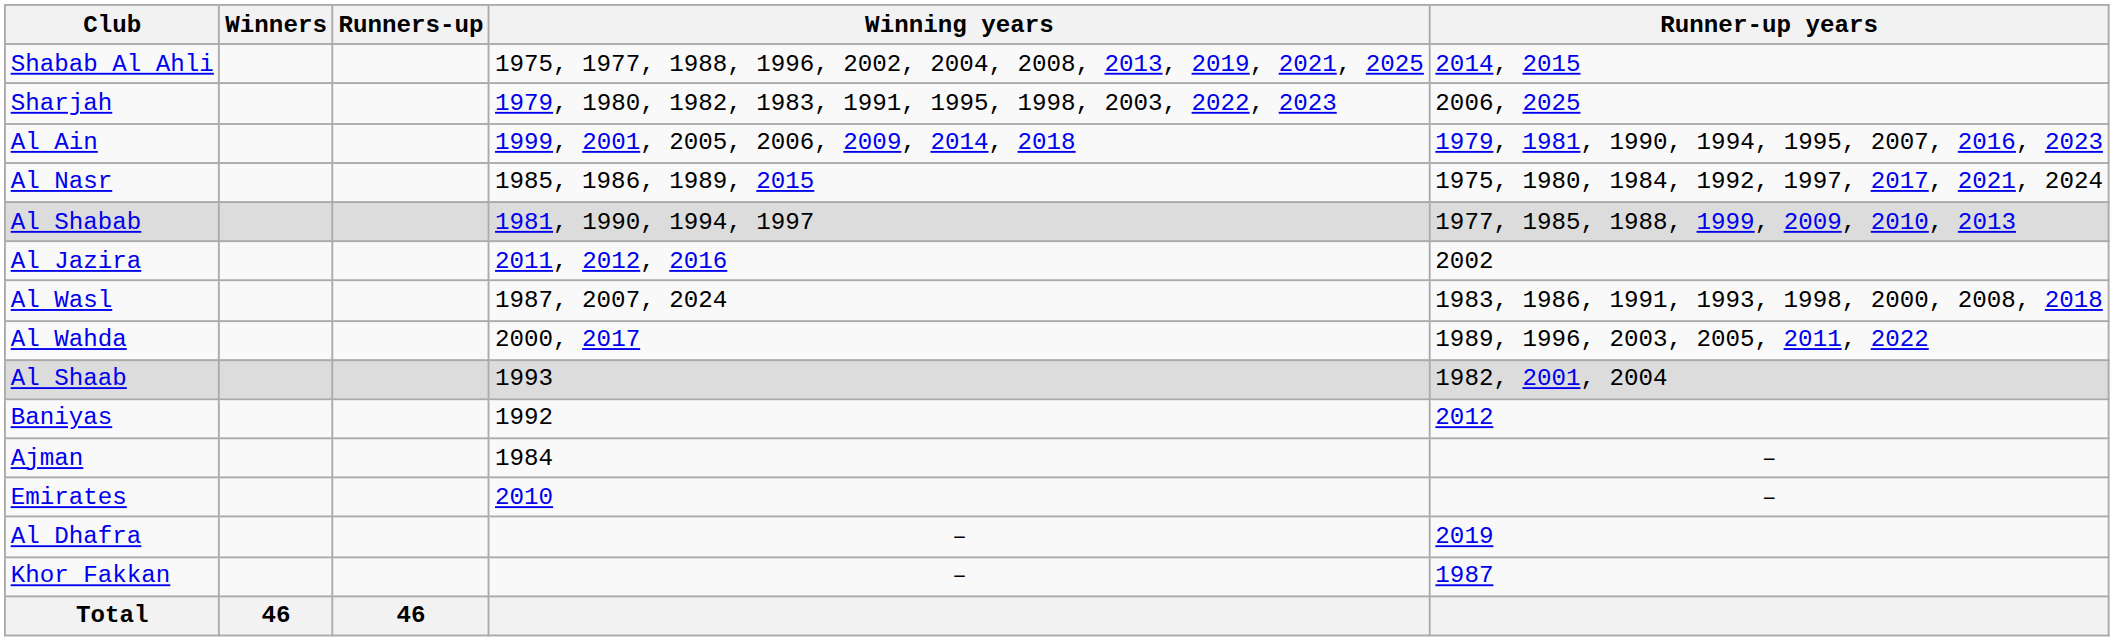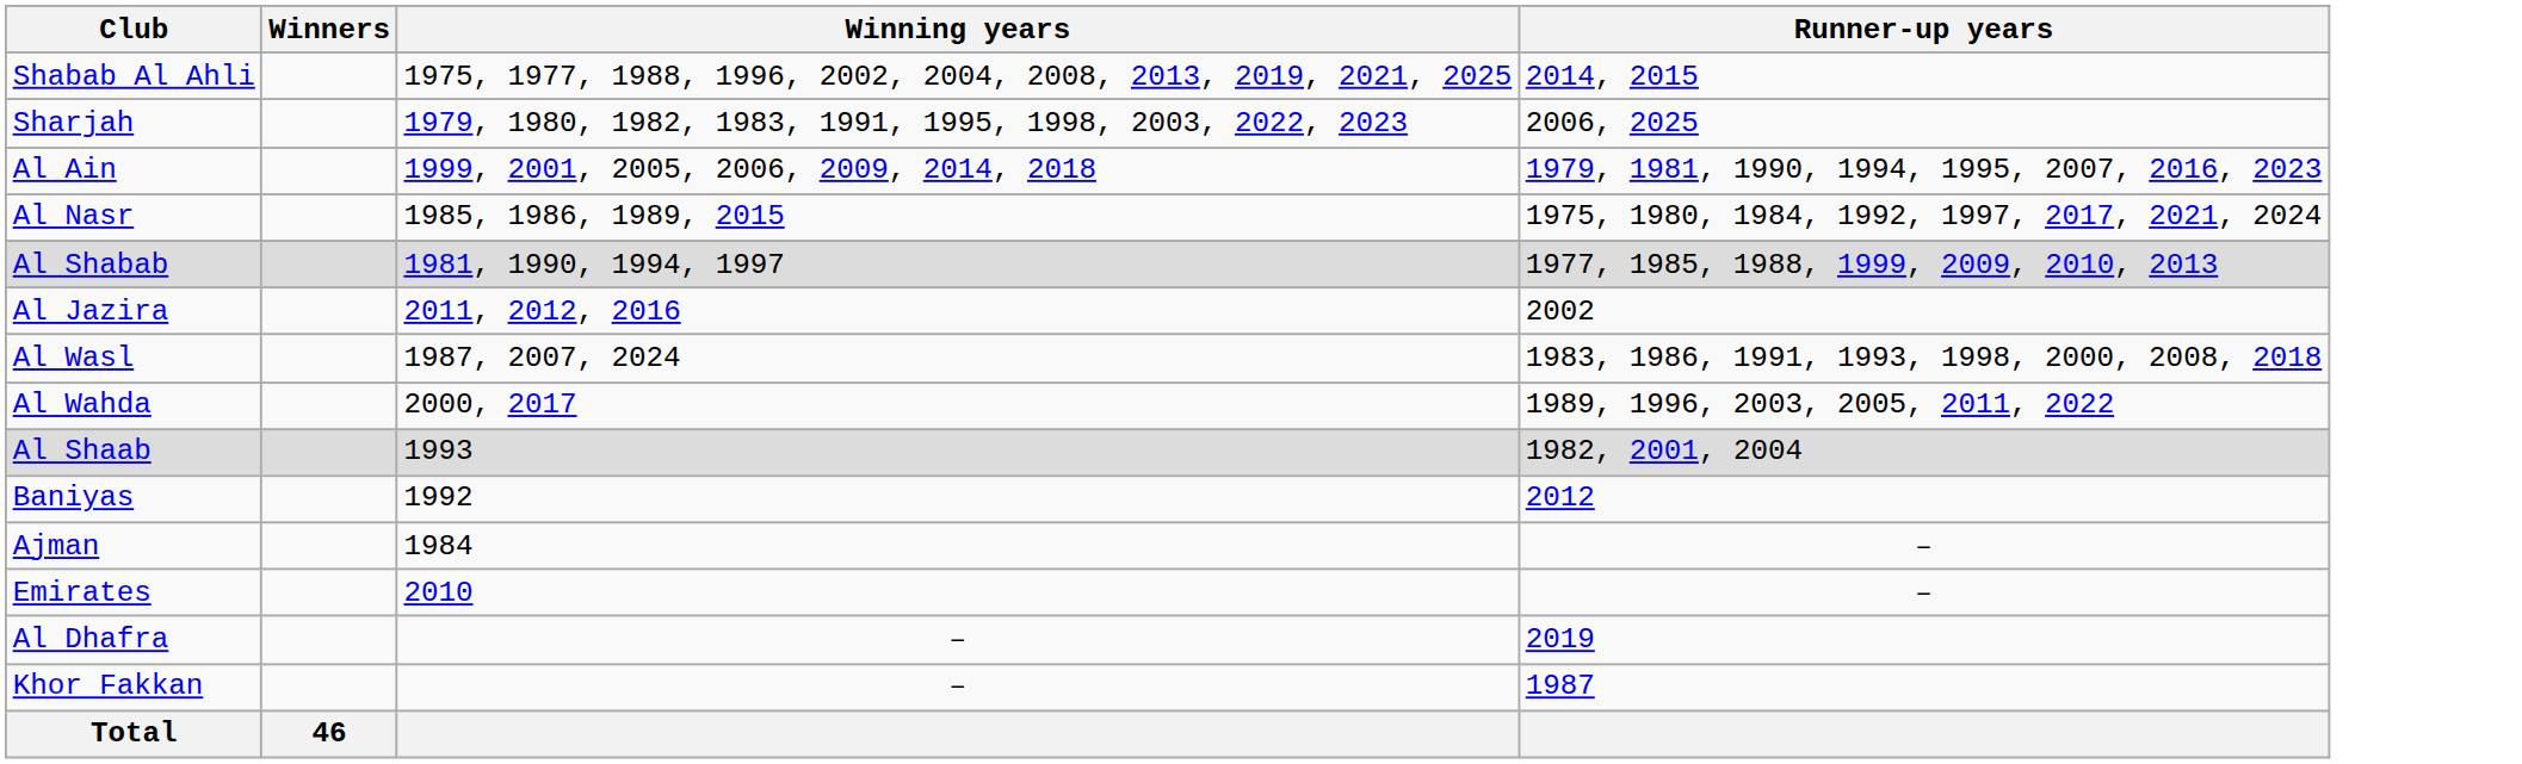 <table class="wikitable sortable">
 <tr style="background:#efefef;">
 <th>Club</th>
 <th>Winners</th>
-<th>Runners-up</th>
 <th>Winning years</th>
 <th>Runner-up years</th>
 </tr>
 <tr>
 <td><a href='#'>Shabab Al Ahli</a></td>
-<td></td>
 <td></td>
 <td>1975, 1977, 1988, 1996, 2002, 2004, 2008, <a href='#'>2013</a>, <a href='#'>2019</a>, <a href='#'>2021</a>, <a href='#'>2025</a></td>
 <td><a href='#'>2014</a>, <a href='#'>2015</a></td>
 </tr>
 <tr>
 <td><a href='#'>Sharjah</a></td>
 <td></td>
-<td></td>
 <td><a href='#'>1979</a>, 1980, 1982, 1983, 1991, 1995, 1998, 2003, <a href='#'>2022</a>, <a href='#'>2023</a></td>
 <td>2006, <a href='#'>2025</a></td>
 </tr>
 <tr>
 <td><a href='#'>Al Ain</a></td>
-<td></td>
 <td></td>
 <td><a href='#'>1999</a>, <a href='#'>2001</a>, 2005, 2006, <a href='#'>2009</a>, <a href='#'>2014</a>, <a href='#'>2018</a></td>
 <td><a href='#'>1979</a>, <a href='#'>1981</a>, 1990, 1994, 1995, 2007, <a href='#'>2016</a>, <a href='#'>2023</a></td>
 </tr>
 <tr>
 <td><a href='#'>Al Nasr</a></td>
 <td></td>
-<td></td>
 <td>1985, 1986, 1989, <a href='#'>2015</a></td>
 <td>1975, 1980, 1984, 1992, 1997, <a href='#'>2017</a>, <a href='#'>2021</a>, 2024</td>
 </tr>
 <tr bgcolor=#DCDCDC>
 <td><a href='#'>Al Shabab</a></td>
-<td></td>
 <td></td>
 <td><a href='#'>1981</a>, 1990, 1994, 1997</td>
 <td>1977, 1985, 1988, <a href='#'>1999</a>, <a href='#'>2009</a>, <a href='#'>2010</a>, <a href='#'>2013</a></td>
 </tr>
 <tr>
 <td><a href='#'>Al Jazira</a></td>
 <td></td>
-<td></td>
 <td><a href='#'>2011</a>, <a href='#'>2012</a>, <a href='#'>2016</a></td>
 <td>2002</td>
 </tr>
 <tr>
 <td><a href='#'>Al Wasl</a></td>
-<td></td>
 <td></td>
 <td>1987, 2007, 2024</td>
 <td>1983, 1986, 1991, 1993, 1998, 2000, 2008, <a href='#'>2018</a></td>
 </tr>
 <tr>
 <td><a href='#'>Al Wahda</a></td>
 <td></td>
-<td></td>
 <td>2000, <a href='#'>2017</a></td>
 <td>1989, 1996, 2003, 2005, <a href='#'>2011</a>, <a href='#'>2022</a></td>
 </tr>
 <tr bgcolor=#DCDCDC>
 <td><a href='#'>Al Shaab</a></td>
-<td></td>
 <td></td>
 <td>1993</td>
 <td>1982, <a href='#'>2001</a>, 2004</td>
 </tr>
 <tr>
 <td><a href='#'>Baniyas</a></td>
 <td></td>
-<td></td>
 <td>1992</td>
 <td><a href='#'>2012</a></td>
 </tr>
 <tr>
 <td><a href='#'>Ajman</a></td>
-<td></td>
 <td></td>
 <td>1984</td>
 <td align=center>–</td>
 </tr>
 <tr>
 <td><a href='#'>Emirates</a></td>
 <td></td>
-<td></td>
 <td><a href='#'>2010</a></td>
 <td align=center>–</td>
 </tr>
 <tr>
 <td><a href='#'>Al Dhafra</a></td>
-<td></td>
 <td></td>
 <td align=center>–</td>
 <td><a href='#'>2019</a></td>
 </tr>
 <tr>
 <td><a href='#'>Khor Fakkan</a></td>
 <td></td>
-<td></td>
 <td align=center>–</td>
 <td><a href='#'>1987</a></td>
 </tr>
 <tr>
 <th>Total</th>
 <th>46</th>
-<th>46</th>
 <th></th>
 <th></th>
 </tr>
 </table>
